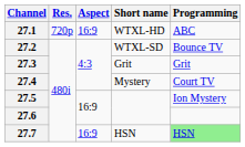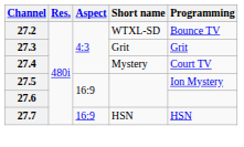 <table class="wikitable">
 <tr>
 <th scope = "col"><a href='#'>Channel</a></th>
 <th scope = "col"><a href='#'>Res.</a></th>
 <th scope = "col"><a href='#'>Aspect</a></th>
 <th scope = "col">Short name</th>
 <th scope = "col">Programming</th>
-</tr>
-<tr>
-<th scope = "row">27.1</th>
-<td><a href='#'>720p</a></td>
-<td><a href='#'>16:9</a></td>
-<td>WTXL-HD</td>
-<td><a href='#'>ABC</a></td>
 </tr>
 <tr>
 <th scope = "row">27.2</th>
 <td rowspan="6"><a href='#'>480i</a></td>
 <td rowspan="3"><a href='#'>4:3</a></td>
 <td>WTXL-SD</td>
 <td><a href='#'>Bounce TV</a></td>
 </tr>
 <tr>
 <th scope = "row">27.3</th>
 <td>Grit</td>
 <td><a href='#'>Grit</a></td>
 </tr>
 <tr>
 <th scope = "row">27.4</th>
 <td>Mystery</td>
 <td><a href='#'>Court TV</a></td>
 </tr>
 <tr>
 <th scope = "row">27.5</th>
 <td rowspan="2">16:9</td>
 <td rowspan="2"></td>
 <td><a href='#'>Ion Mystery</a></td>
 </tr>
 <tr>
 <th scope = "row">27.6</th>
 <td></td>
 </tr>
 <tr>
 <th scope = "row">27.7</th>
 <td><a href='#'>16:9</a></td>
 <td>HSN</td>
-<td style="background: lightgreen;"><a href='#'>HSN</a></td>
+<td><a href='#'>HSN</a></td>
 </tr>
 </table>
